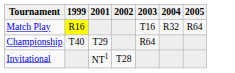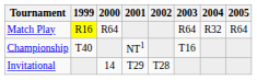 <table class="wikitable" style="text-align:center;">
 <tr>
 <th>Tournament</th>
 <th>1999</th>
+<th>2000</th>
 <th>2001</th>
 <th>2002</th>
 <th>2003</th>
 <th>2004</th>
 <th>2005</th>
 </tr>
 <tr>
 <td align="left"><a href='#'>Match Play</a></td>
 <td style="background:yellow;">R16</td>
+<td>R64</td>
 <td style="background:#eeeeee;"></td>
 <td style="background:#eeeeee;"></td>
-<td>T16</td>
+<td>R64</td>
 <td>R32</td>
 <td>R64</td>
 </tr>
 <tr>
 <td align="left"><a href='#'>Championship</a></td>
 <td>T40</td>
-<td>T29</td>
 <td style="background:#eeeeee;"></td>
-<td>R64</td>
+<td>NT<sup>1</sup></td>
+<td style="background:#eeeeee;"></td>
+<td>T16</td>
 <td style="background:#eeeeee;"></td>
 <td style="background:#eeeeee;"></td>
 </tr>
 <tr>
 <td align="left"><a href='#'>Invitational</a></td>
 <td style="background:#eeeeee;"></td>
-<td>NT<sup>1</sup></td>
+<td>14</td>
+<td>T29</td>
 <td>T28</td>
 <td style="background:#eeeeee;"></td>
 <td style="background:#eeeeee;"></td>
 <td style="background:#eeeeee;"></td>
 </tr>
 </table>
